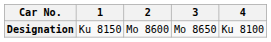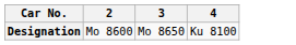 <table class="wikitable">
 <tr>
 <th>Car No.</th>
-<th>1</th>
 <th>2</th>
 <th>3</th>
 <th>4</th>
 </tr>
 <tr>
 <th>Designation</th>
-<td>Ku 8150</td>
 <td>Mo 8600</td>
 <td>Mo 8650</td>
 <td>Ku 8100</td>
 </tr>
 </table>
